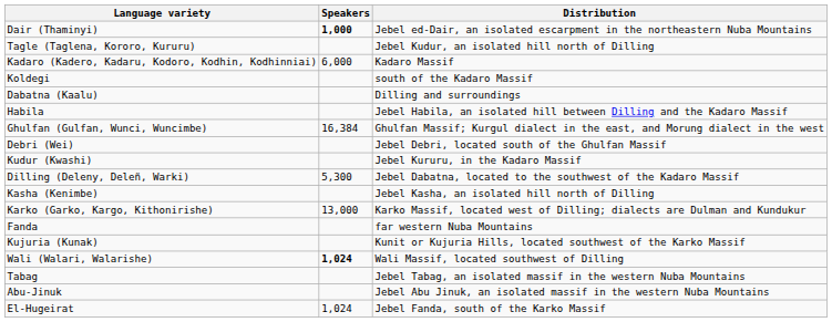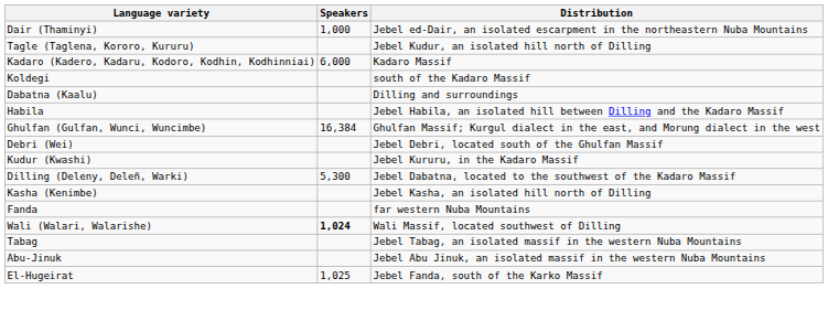 <table class="wikitable sortable">
 <tr>
 <th>Language variety</th>
 <th>Speakers</th>
 <th>Distribution</th>
 </tr>
 <tr>
 <td>Dair (Thaminyi)</td>
-<td><strong>1,000</strong></td>
+<td>1,000</td>
 <td>Jebel ed-Dair, an isolated escarpment in the northeastern Nuba Mountains</td>
 </tr>
 <tr>
 <td>Tagle (Taglena, Kororo, Kururu)</td>
 <td></td>
 <td>Jebel Kudur, an isolated hill north of Dilling</td>
 </tr>
 <tr>
 <td>Kadaro (Kadero, Kadaru, Kodoro, Kodhin, Kodhinniai)</td>
 <td>6,000</td>
 <td>Kadaro Massif</td>
 </tr>
 <tr>
 <td>Koldegi</td>
 <td></td>
 <td>south of the Kadaro Massif</td>
 </tr>
 <tr>
 <td>Dabatna (Kaalu)</td>
 <td></td>
 <td>Dilling and surroundings</td>
 </tr>
 <tr>
 <td>Habila</td>
 <td></td>
 <td>Jebel Habila, an isolated hill between <a href='#'>Dilling</a> and the Kadaro Massif</td>
 </tr>
 <tr>
 <td>Ghulfan (Gulfan, Wunci, Wuncimbe)</td>
 <td>16,384</td>
 <td>Ghulfan Massif; Kurgul dialect in the east, and Morung dialect in the west</td>
 </tr>
 <tr>
 <td>Debri (Wei)</td>
 <td></td>
 <td>Jebel Debri, located south of the Ghulfan Massif</td>
 </tr>
 <tr>
 <td>Kudur (Kwashi)</td>
 <td></td>
 <td>Jebel Kururu, in the Kadaro Massif</td>
 </tr>
 <tr>
 <td>Dilling (Deleny, Deleñ, Warki)</td>
 <td>5,300</td>
 <td>Jebel Dabatna, located to the southwest of the Kadaro Massif</td>
 </tr>
 <tr>
 <td>Kasha (Kenimbe)</td>
 <td></td>
 <td>Jebel Kasha, an isolated hill north of Dilling</td>
 </tr>
 <tr>
-<td>Karko (Garko, Kargo, Kithonirishe)</td>
-<td>13,000</td>
-<td>Karko Massif, located west of Dilling; dialects are Dulman and Kundukur</td>
-</tr>
-<tr>
 <td>Fanda</td>
 <td></td>
 <td>far western Nuba Mountains</td>
-</tr>
-<tr>
-<td>Kujuria (Kunak)</td>
-<td></td>
-<td>Kunit or Kujuria Hills, located southwest of the Karko Massif</td>
 </tr>
 <tr>
 <td>Wali (Walari, Walarishe)</td>
 <td><strong>1,024</strong></td>
 <td>Wali Massif, located southwest of Dilling</td>
 </tr>
 <tr>
 <td>Tabag</td>
 <td></td>
 <td>Jebel Tabag, an isolated massif in the western Nuba Mountains</td>
 </tr>
 <tr>
 <td>Abu-Jinuk</td>
 <td></td>
 <td>Jebel Abu Jinuk, an isolated massif in the western Nuba Mountains</td>
 </tr>
 <tr>
 <td>El-Hugeirat</td>
-<td>1,024</td>
+<td>1,025</td>
 <td>Jebel Fanda, south of the Karko Massif</td>
 </tr>
 </table>
